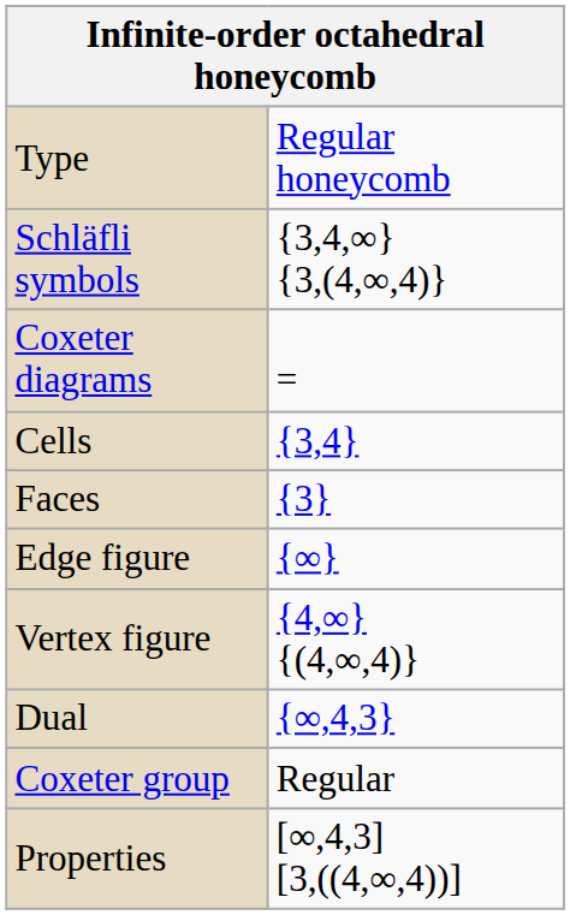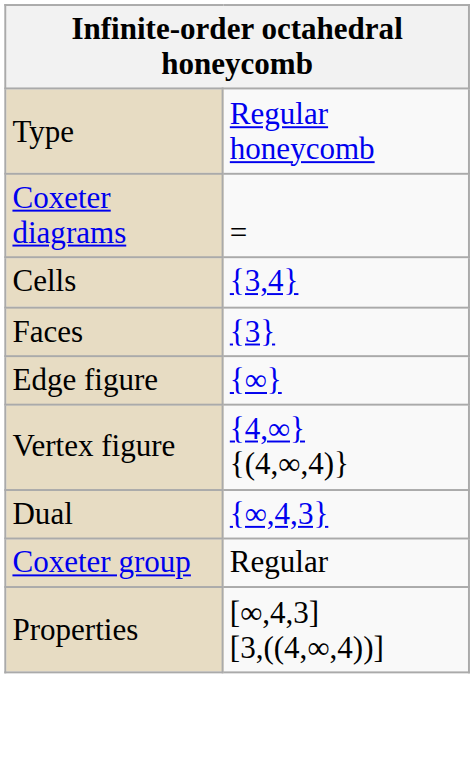 <table class="wikitable" align="right" style="margin-left:10px" width=240>
 <tr>
 <th bgcolor=#e7dcc3 colspan=2>Infinite-order octahedral honeycomb</th>
 </tr>
 <tr>
 <td bgcolor=#e7dcc3>Type</td>
 <td><a href='#'>Regular honeycomb</a></td>
-</tr>
-<tr>
-<td bgcolor=#e7dcc3><a href='#'>Schläfli symbols</a></td>
-<td>{3,4,∞}<br>{3,(4,∞,4)}</td>
 </tr>
 <tr>
 <td bgcolor=#e7dcc3><a href='#'>Coxeter diagrams</a></td>
 <td><br> = </td>
 </tr>
 <tr>
 <td bgcolor=#e7dcc3>Cells</td>
 <td><a href='#'>{3,4}</a> </td>
 </tr>
 <tr>
 <td bgcolor=#e7dcc3>Faces</td>
 <td><a href='#'>{3}</a></td>
 </tr>
 <tr>
 <td bgcolor=#e7dcc3>Edge figure</td>
 <td><a href='#'>{∞}</a></td>
 </tr>
 <tr>
 <td bgcolor=#e7dcc3>Vertex figure</td>
 <td><a href='#'>{4,∞}</a> <br>{(4,∞,4)} </td>
 </tr>
 <tr>
 <td bgcolor=#e7dcc3>Dual</td>
 <td><a href='#'>{∞,4,3}</a></td>
 </tr>
 <tr>
 <td bgcolor=#e7dcc3><a href='#'>Coxeter group</a></td>
 <td>Regular</td>
 </tr>
 <tr>
 <td bgcolor=#e7dcc3>Properties</td>
 <td>[∞,4,3]<br>[3,((4,∞,4))]</td>
 </tr>
 </table>
